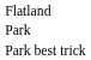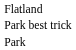 <table>
 <tr>
 <td>Flatland</td>
+<td></td>
+<td></td>
+<td></td>
+</tr>
+<tr>
+<td>Park best trick</td>
 <td></td>
 <td></td>
 <td></td>
 </tr>
 <tr>
 <td>Park</td>
 <td></td>
 <td></td>
 <td></td>
 </tr>
-<tr>
-<td>Park best trick</td>
-<td></td>
-<td></td>
-<td></td>
-</tr>
 </table>
